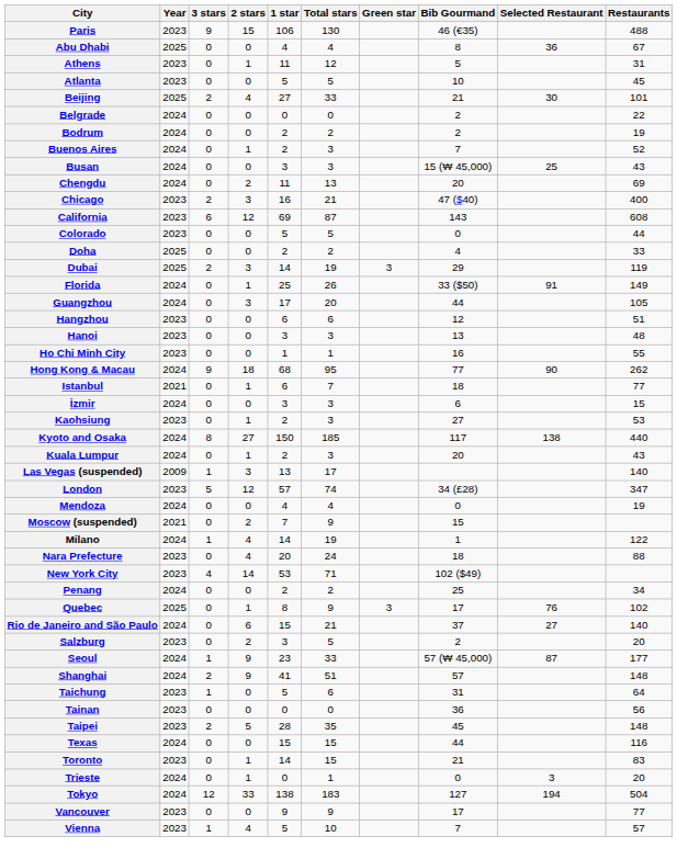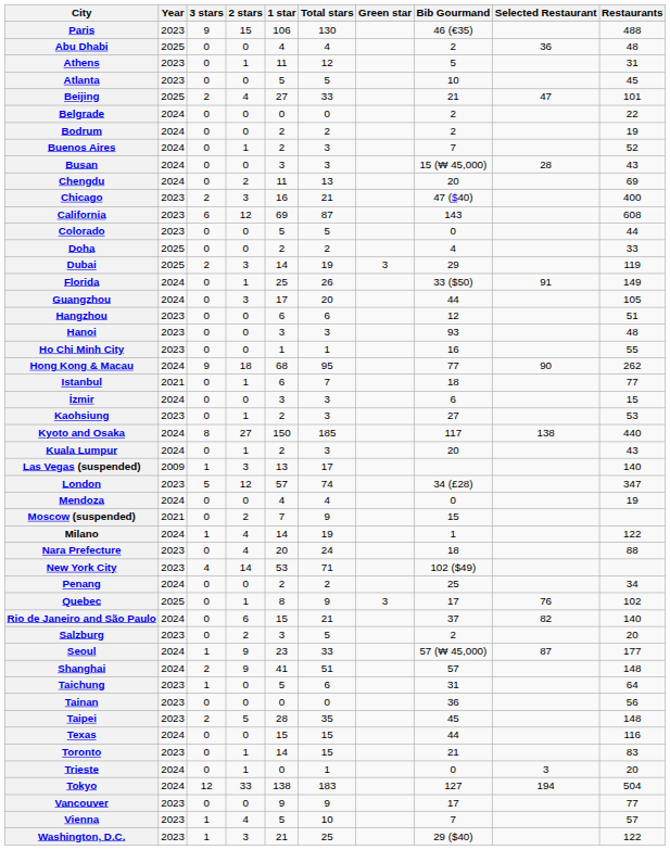 <table class="wikitable sortable" style="text-align:center">
 <tr>
 <th>City</th>
 <th>Year</th>
 <th>3 stars</th>
 <th>2 stars</th>
 <th>1 star</th>
 <th>Total stars</th>
 <th>Green star</th>
 <th>Bib Gourmand</th>
 <th>Selected Restaurant</th>
 <th>Restaurants</th>
 </tr>
 <tr>
 <th><a href='#'>Paris</a></th>
 <td>2023</td>
 <td>9</td>
 <td>15</td>
 <td>106</td>
 <td>130</td>
 <td></td>
 <td>46 (€35)</td>
 <td></td>
 <td>488</td>
 </tr>
 <tr>
 <th><a href='#'>Abu Dhabi</a></th>
 <td>2025</td>
 <td>0</td>
 <td>0</td>
 <td>4</td>
 <td>4</td>
 <td></td>
-<td>8</td>
+<td>2</td>
 <td>36</td>
-<td>67</td>
+<td>48</td>
 </tr>
 <tr>
 <th><a href='#'>Athens</a></th>
 <td>2023</td>
 <td>0</td>
 <td>1</td>
 <td>11</td>
 <td>12</td>
 <td></td>
 <td>5</td>
 <td></td>
 <td>31</td>
 </tr>
 <tr>
 <th><a href='#'>Atlanta</a></th>
 <td>2023</td>
 <td>0</td>
 <td>0</td>
 <td>5</td>
 <td>5</td>
 <td></td>
 <td>10</td>
 <td></td>
 <td>45</td>
 </tr>
 <tr>
 <th><a href='#'>Beijing</a></th>
 <td>2025</td>
 <td>2</td>
 <td>4</td>
 <td>27</td>
 <td>33</td>
 <td></td>
 <td>21</td>
-<td>30</td>
+<td>47</td>
 <td>101</td>
 </tr>
 <tr>
 <th><a href='#'>Belgrade</a></th>
 <td>2024</td>
 <td>0</td>
 <td>0</td>
 <td>0</td>
 <td>0</td>
 <td></td>
 <td>2</td>
 <td></td>
 <td>22</td>
 </tr>
 <tr>
 <th><a href='#'>Bodrum</a></th>
 <td>2024</td>
 <td>0</td>
 <td>0</td>
 <td>2</td>
 <td>2</td>
 <td></td>
 <td>2</td>
 <td></td>
 <td>19</td>
 </tr>
 <tr>
 <th><a href='#'>Buenos Aires</a></th>
 <td>2024</td>
 <td>0</td>
 <td>1</td>
 <td>2</td>
 <td>3</td>
 <td></td>
 <td>7</td>
 <td></td>
 <td>52</td>
 </tr>
 <tr>
 <th><a href='#'>Busan</a></th>
 <td>2024</td>
 <td>0</td>
 <td>0</td>
 <td>3</td>
 <td>3</td>
 <td></td>
 <td>15 (₩ 45,000)</td>
-<td>25</td>
+<td>28</td>
 <td>43</td>
 </tr>
 <tr>
 <th><a href='#'>Chengdu</a></th>
 <td>2024</td>
 <td>0</td>
 <td>2</td>
 <td>11</td>
 <td>13</td>
 <td></td>
 <td>20</td>
 <td></td>
 <td>69</td>
 </tr>
 <tr>
 <th><a href='#'>Chicago</a></th>
 <td>2023</td>
 <td>2</td>
 <td>3</td>
 <td>16</td>
 <td>21</td>
 <td></td>
 <td>47 (<a href='#'>$</a>40)</td>
 <td></td>
 <td>400</td>
 </tr>
 <tr>
 <th><a href='#'>California</a></th>
 <td>2023</td>
 <td>6</td>
 <td>12</td>
 <td>69</td>
 <td>87</td>
 <td></td>
 <td>143</td>
 <td></td>
 <td>608</td>
 </tr>
 <tr>
 <th><a href='#'>Colorado</a></th>
 <td>2023</td>
 <td>0</td>
 <td>0</td>
 <td>5</td>
 <td>5</td>
 <td></td>
 <td>0</td>
 <td></td>
 <td>44</td>
 </tr>
 <tr>
 <th><a href='#'>Doha</a></th>
 <td>2025</td>
 <td>0</td>
 <td>0</td>
 <td>2</td>
 <td>2</td>
 <td></td>
 <td>4</td>
 <td></td>
 <td>33</td>
 </tr>
 <tr>
 <th><a href='#'>Dubai</a></th>
 <td>2025</td>
 <td>2</td>
 <td>3</td>
 <td>14</td>
 <td>19</td>
 <td>3</td>
 <td>29</td>
 <td></td>
 <td>119</td>
 </tr>
 <tr>
 <th><a href='#'>Florida</a></th>
 <td>2024</td>
 <td>0</td>
 <td>1</td>
 <td>25</td>
 <td>26</td>
 <td></td>
 <td>33 ($50)</td>
 <td>91</td>
 <td>149</td>
 </tr>
 <tr>
 <th><a href='#'>Guangzhou</a></th>
 <td>2024</td>
 <td>0</td>
 <td>3</td>
 <td>17</td>
 <td>20</td>
 <td></td>
 <td>44</td>
 <td></td>
 <td>105</td>
 </tr>
 <tr>
 <th><a href='#'>Hangzhou</a></th>
 <td>2023</td>
 <td>0</td>
 <td>0</td>
 <td>6</td>
 <td>6</td>
 <td></td>
 <td>12</td>
 <td></td>
 <td>51</td>
 </tr>
 <tr>
 <th><a href='#'>Hanoi</a></th>
 <td>2023</td>
 <td>0</td>
 <td>0</td>
 <td>3</td>
 <td>3</td>
 <td></td>
-<td>13</td>
+<td>93</td>
 <td></td>
 <td>48</td>
 </tr>
 <tr>
 <th><a href='#'>Ho Chi Minh City</a></th>
 <td>2023</td>
 <td>0</td>
 <td>0</td>
 <td>1</td>
 <td>1</td>
 <td></td>
 <td>16</td>
 <td></td>
 <td>55</td>
 </tr>
 <tr>
 <th><a href='#'>Hong Kong & Macau</a></th>
 <td>2024</td>
 <td>9</td>
 <td>18</td>
 <td>68</td>
 <td>95</td>
 <td></td>
 <td>77</td>
 <td>90</td>
 <td>262</td>
 </tr>
 <tr>
 <th><a href='#'>Istanbul</a></th>
 <td>2021</td>
 <td>0</td>
 <td>1</td>
 <td>6</td>
 <td>7</td>
 <td></td>
 <td>18</td>
 <td></td>
 <td>77</td>
 </tr>
 <tr>
 <th><a href='#'>İzmir</a></th>
 <td>2024</td>
 <td>0</td>
 <td>0</td>
 <td>3</td>
 <td>3</td>
 <td></td>
 <td>6</td>
 <td></td>
 <td>15</td>
 </tr>
 <tr>
 <th><a href='#'>Kaohsiung</a></th>
 <td>2023</td>
 <td>0</td>
 <td>1</td>
 <td>2</td>
 <td>3</td>
 <td></td>
 <td>27</td>
 <td></td>
 <td>53</td>
 </tr>
 <tr>
 <th><a href='#'>Kyoto and Osaka</a></th>
 <td>2024</td>
 <td>8</td>
 <td>27</td>
 <td>150</td>
 <td>185</td>
 <td></td>
 <td>117</td>
 <td>138</td>
 <td>440</td>
 </tr>
 <tr>
 <th><a href='#'>Kuala Lumpur</a></th>
 <td>2024</td>
 <td>0</td>
 <td>1</td>
 <td>2</td>
 <td>3</td>
 <td></td>
 <td>20</td>
 <td></td>
 <td>43</td>
 </tr>
 <tr>
 <th><a href='#'>Las Vegas</a> (suspended)</th>
 <td>2009</td>
 <td>1</td>
 <td>3</td>
 <td>13</td>
 <td>17</td>
 <td></td>
 <td></td>
 <td></td>
 <td>140</td>
 </tr>
 <tr>
 <th><a href='#'>London</a></th>
 <td>2023</td>
 <td>5</td>
 <td>12</td>
 <td>57</td>
 <td>74</td>
 <td></td>
 <td>34 (£28)</td>
 <td></td>
 <td>347</td>
 </tr>
 <tr>
 <th><a href='#'>Mendoza</a></th>
 <td>2024</td>
 <td>0</td>
 <td>0</td>
 <td>4</td>
 <td>4</td>
 <td></td>
 <td>0</td>
 <td></td>
 <td>19</td>
 </tr>
 <tr>
 <th><a href='#'>Moscow</a> (suspended)</th>
 <td>2021</td>
 <td>0</td>
 <td>2</td>
 <td>7</td>
 <td>9</td>
 <td></td>
 <td>15</td>
 <td></td>
 <td></td>
 </tr>
 <tr>
 <th>Milano</th>
 <td>2024</td>
 <td>1</td>
 <td>4</td>
 <td>14</td>
 <td>19</td>
 <td></td>
 <td>1</td>
 <td></td>
 <td>122</td>
 </tr>
 <tr>
 <th><a href='#'>Nara Prefecture</a></th>
 <td>2023</td>
 <td>0</td>
 <td>4</td>
 <td>20</td>
 <td>24</td>
 <td></td>
 <td>18</td>
 <td></td>
 <td>88</td>
 </tr>
 <tr>
 <th><a href='#'>New York City</a></th>
 <td>2023</td>
 <td>4</td>
 <td>14</td>
 <td>53</td>
 <td>71</td>
 <td></td>
 <td>102 ($49)</td>
 <td></td>
 <td></td>
 </tr>
 <tr>
 <th><a href='#'>Penang</a></th>
 <td>2024</td>
 <td>0</td>
 <td>0</td>
 <td>2</td>
 <td>2</td>
 <td></td>
 <td>25</td>
 <td></td>
 <td>34</td>
 </tr>
 <tr>
 <th><a href='#'>Quebec</a></th>
 <td>2025</td>
 <td>0</td>
 <td>1</td>
 <td>8</td>
 <td>9</td>
 <td>3</td>
 <td>17</td>
 <td>76</td>
 <td>102</td>
 </tr>
 <tr>
 <th><a href='#'>Rio de Janeiro and São Paulo</a></th>
 <td>2024</td>
 <td>0</td>
 <td>6</td>
 <td>15</td>
 <td>21</td>
 <td></td>
 <td>37</td>
-<td>27</td>
+<td>82</td>
 <td>140</td>
 </tr>
 <tr>
 <th><a href='#'>Salzburg</a></th>
 <td>2023</td>
 <td>0</td>
 <td>2</td>
 <td>3</td>
 <td>5</td>
 <td></td>
 <td>2</td>
 <td></td>
 <td>20</td>
 </tr>
 <tr>
 <th><a href='#'>Seoul</a></th>
 <td>2024</td>
 <td>1</td>
 <td>9</td>
 <td>23</td>
 <td>33</td>
 <td></td>
 <td>57 (₩ 45,000)</td>
 <td>87</td>
 <td>177</td>
 </tr>
 <tr>
 <th><a href='#'>Shanghai</a></th>
 <td>2024</td>
 <td>2</td>
 <td>9</td>
 <td>41</td>
 <td>51</td>
 <td></td>
 <td>57</td>
 <td></td>
 <td>148</td>
 </tr>
 <tr>
 <th><a href='#'>Taichung</a></th>
 <td>2023</td>
 <td>1</td>
 <td>0</td>
 <td>5</td>
 <td>6</td>
 <td></td>
 <td>31</td>
 <td></td>
 <td>64</td>
 </tr>
 <tr>
 <th><a href='#'>Tainan</a></th>
 <td>2023</td>
 <td>0</td>
 <td>0</td>
 <td>0</td>
 <td>0</td>
 <td></td>
 <td>36</td>
 <td></td>
 <td>56</td>
 </tr>
 <tr>
 <th><a href='#'>Taipei</a></th>
 <td>2023</td>
 <td>2</td>
 <td>5</td>
 <td>28</td>
 <td>35</td>
 <td></td>
 <td>45</td>
 <td></td>
 <td>148</td>
 </tr>
 <tr>
 <th><a href='#'>Texas</a></th>
 <td>2024</td>
 <td>0</td>
 <td>0</td>
 <td>15</td>
 <td>15</td>
 <td></td>
 <td>44</td>
 <td></td>
 <td>116</td>
 </tr>
 <tr>
 <th><a href='#'>Toronto</a></th>
 <td>2023</td>
 <td>0</td>
 <td>1</td>
 <td>14</td>
 <td>15</td>
 <td></td>
 <td>21</td>
 <td></td>
 <td>83</td>
 </tr>
 <tr>
 <th><a href='#'>Trieste</a></th>
 <td>2024</td>
 <td>0</td>
 <td>1</td>
 <td>0</td>
 <td>1</td>
 <td></td>
 <td>0</td>
 <td>3</td>
 <td>20</td>
 </tr>
 <tr>
 <th><a href='#'>Tokyo</a></th>
 <td>2024</td>
 <td>12</td>
 <td>33</td>
 <td>138</td>
 <td>183</td>
 <td></td>
 <td>127</td>
 <td>194</td>
 <td>504</td>
 </tr>
 <tr>
 <th><a href='#'>Vancouver</a></th>
 <td>2023</td>
 <td>0</td>
 <td>0</td>
 <td>9</td>
 <td>9</td>
 <td></td>
 <td>17</td>
 <td></td>
 <td>77</td>
 </tr>
 <tr>
 <th><a href='#'>Vienna</a></th>
 <td>2023</td>
 <td>1</td>
 <td>4</td>
 <td>5</td>
 <td>10</td>
 <td></td>
 <td>7</td>
 <td></td>
 <td>57</td>
 </tr>
+<tr>
+<th><a href='#'>Washington, D.C.</a></th>
+<td>2023</td>
+<td>1</td>
+<td>3</td>
+<td>21</td>
+<td>25</td>
+<td></td>
+<td>29 ($40)</td>
+<td></td>
+<td>122</td>
+</tr>
 </table>
